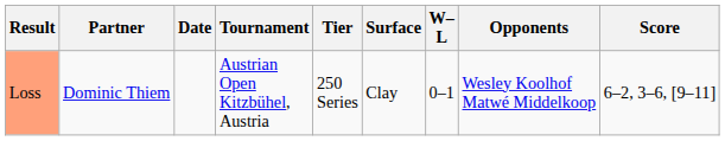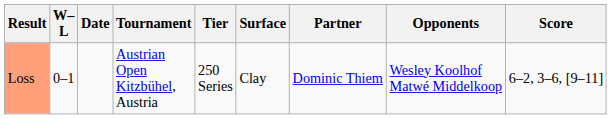 <table class="sortable wikitable">
 <tr>
 <th>Result</th>
-<th>Partner</th>
+<th>W–L</th>
 <th>Date</th>
 <th>Tournament</th>
 <th>Tier</th>
 <th>Surface</th>
-<th>W–L</th>
+<th>Partner</th>
 <th>Opponents</th>
 <th class="unsortable">Score</th>
 </tr>
 <tr>
 <td style="background:#ffa07a;">Loss</td>
-<td nowrap> <a href='#'>Dominic Thiem</a></td>
+<td>0–1</td>
 <td><a href='#'></a></td>
 <td><a href='#'>Austrian Open Kitzbühel</a>, Austria</td>
 <td>250 Series</td>
 <td>Clay</td>
-<td>0–1</td>
+<td nowrap> <a href='#'>Dominic Thiem</a></td>
 <td nowrap> <a href='#'>Wesley Koolhof</a> <br>  <a href='#'>Matwé Middelkoop</a></td>
 <td nowrap>6–2, 3–6, [9–11]</td>
 </tr>
 </table>
